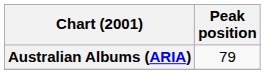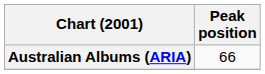 <table class="wikitable sortable plainrowheaders">
 <tr>
 <th scope="col">Chart (2001)</th>
 <th scope="col">Peak<br>position</th>
 </tr>
 <tr>
 <th scope="row">Australian Albums (<a href='#'>ARIA</a>)</th>
-<td align="center">79</td>
+<td align="center">66</td>
 </tr>
 <tr>
 </tr>
 </table>
